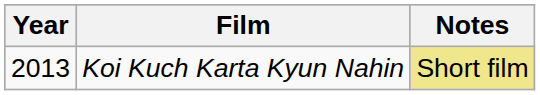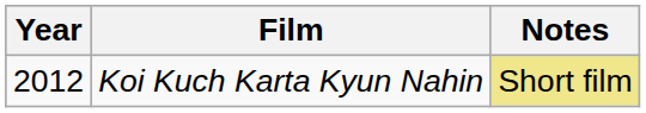 <table class="wikitable">
 <tr>
 <th>Year</th>
 <th>Film</th>
 <th>Notes</th>
 </tr>
 <tr>
-<td>2013</td>
+<td>2012</td>
 <td><em>Koi Kuch Karta Kyun Nahin</em></td>
 <td style="background: khaki;">Short film</td>
 </tr>
 </table>
